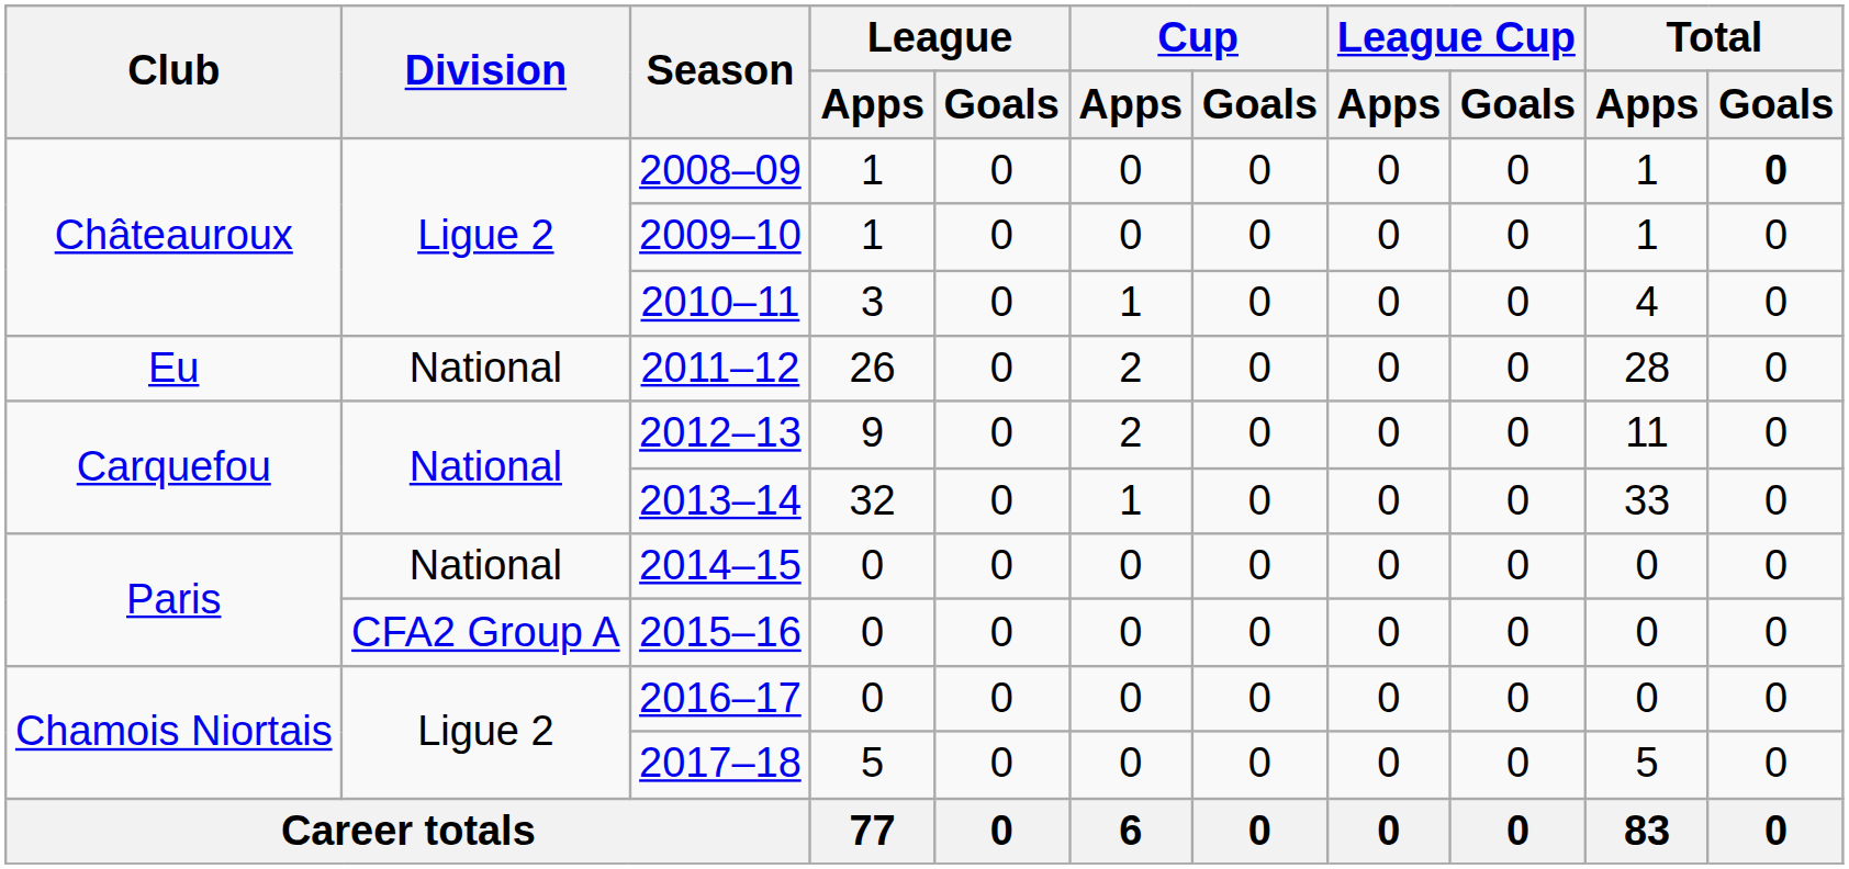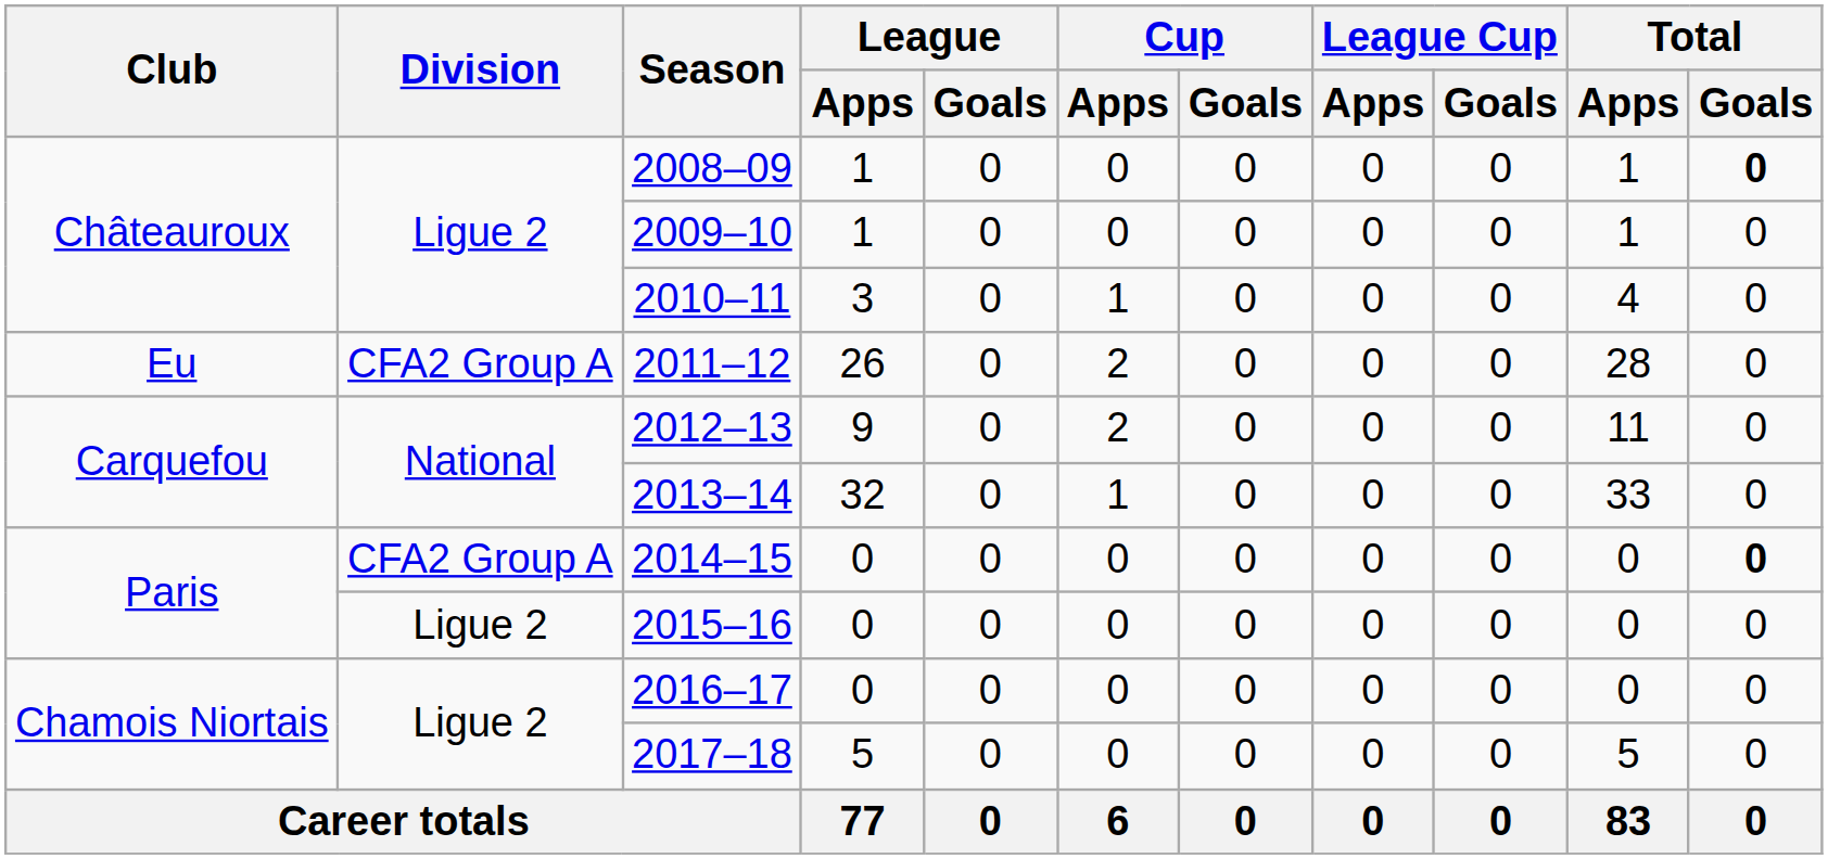 <table class="wikitable" style="text-align:center">
 <tr>
 <th rowspan="2">Club</th>
 <th rowspan="2"><a href='#'>Division</a></th>
 <th rowspan="2">Season</th>
 <th colspan="2">League</th>
 <th colspan="2"><a href='#'>Cup</a></th>
 <th colspan="2"><a href='#'>League Cup</a></th>
 <th colspan="2">Total</th>
 </tr>
 <tr>
 <th>Apps</th>
 <th>Goals</th>
 <th>Apps</th>
 <th>Goals</th>
 <th>Apps</th>
 <th>Goals</th>
 <th>Apps</th>
 <th>Goals</th>
 </tr>
 <tr>
 <td rowspan=3><a href='#'>Châteauroux</a></td>
 <td rowspan=3><a href='#'>Ligue 2</a></td>
 <td><a href='#'>2008–09</a></td>
 <td>1</td>
 <td>0</td>
 <td>0</td>
 <td>0</td>
 <td>0</td>
 <td>0</td>
 <td>1</td>
 <td><strong>0</strong></td>
 </tr>
 <tr>
 <td><a href='#'>2009–10</a></td>
 <td>1</td>
 <td>0</td>
 <td>0</td>
 <td>0</td>
 <td>0</td>
 <td>0</td>
 <td>1</td>
 <td>0</td>
 </tr>
 <tr>
 <td><a href='#'>2010–11</a></td>
 <td>3</td>
 <td>0</td>
 <td>1</td>
 <td>0</td>
 <td>0</td>
 <td>0</td>
 <td>4</td>
 <td>0</td>
 </tr>
 <tr>
 <td><a href='#'>Eu</a></td>
-<td>National</td>
+<td><a href='#'>CFA2 Group A</a></td>
 <td><a href='#'>2011–12</a></td>
 <td>26</td>
 <td>0</td>
 <td>2</td>
 <td>0</td>
 <td>0</td>
 <td>0</td>
 <td>28</td>
 <td>0</td>
 </tr>
 <tr>
 <td rowspan=2><a href='#'>Carquefou</a></td>
 <td rowspan=2><a href='#'>National</a></td>
 <td><a href='#'>2012–13</a></td>
 <td>9</td>
 <td>0</td>
 <td>2</td>
 <td>0</td>
 <td>0</td>
 <td>0</td>
 <td>11</td>
 <td>0</td>
 </tr>
 <tr>
 <td><a href='#'>2013–14</a></td>
 <td>32</td>
 <td>0</td>
 <td>1</td>
 <td>0</td>
 <td>0</td>
 <td>0</td>
 <td>33</td>
 <td>0</td>
 </tr>
 <tr>
 <td rowspan=2><a href='#'>Paris</a></td>
-<td>National</td>
+<td><a href='#'>CFA2 Group A</a></td>
 <td><a href='#'>2014–15</a></td>
 <td>0</td>
 <td>0</td>
 <td>0</td>
 <td>0</td>
 <td>0</td>
 <td>0</td>
 <td>0</td>
-<td>0</td>
+<td><strong>0</strong></td>
 </tr>
 <tr>
-<td><a href='#'>CFA2 Group A</a></td>
+<td>Ligue 2</td>
 <td><a href='#'>2015–16</a></td>
 <td>0</td>
 <td>0</td>
 <td>0</td>
 <td>0</td>
 <td>0</td>
 <td>0</td>
 <td>0</td>
 <td>0</td>
 </tr>
 <tr>
 <td rowspan=2><a href='#'>Chamois Niortais</a></td>
 <td rowspan=2>Ligue 2</td>
 <td><a href='#'>2016–17</a></td>
 <td>0</td>
 <td>0</td>
 <td>0</td>
 <td>0</td>
 <td>0</td>
 <td>0</td>
 <td>0</td>
 <td>0</td>
 </tr>
 <tr>
 <td><a href='#'>2017–18</a></td>
 <td>5</td>
 <td>0</td>
 <td>0</td>
 <td>0</td>
 <td>0</td>
 <td>0</td>
 <td>5</td>
 <td>0</td>
 </tr>
 <tr>
 <th colspan=3>Career totals</th>
 <th>77</th>
 <th>0</th>
 <th>6</th>
 <th>0</th>
 <th>0</th>
 <th>0</th>
 <th>83</th>
 <th>0</th>
 </tr>
 </table>
